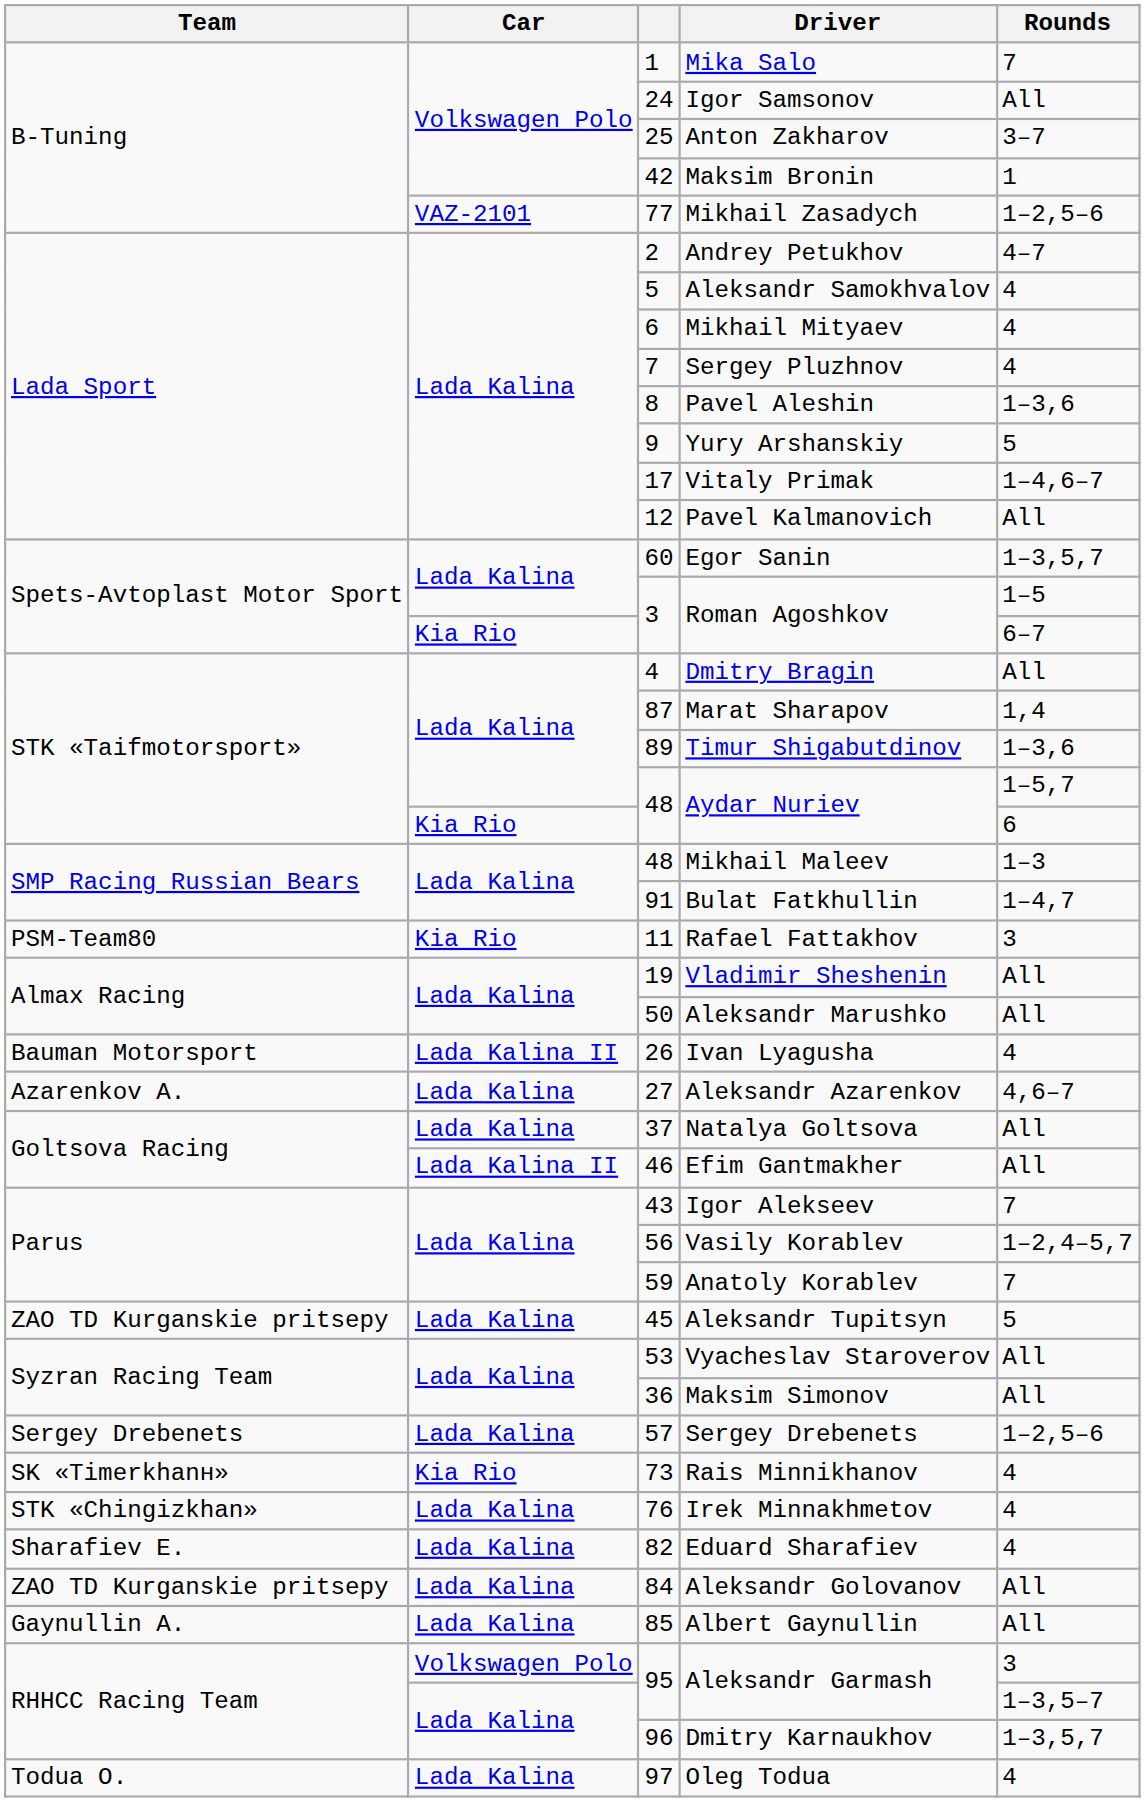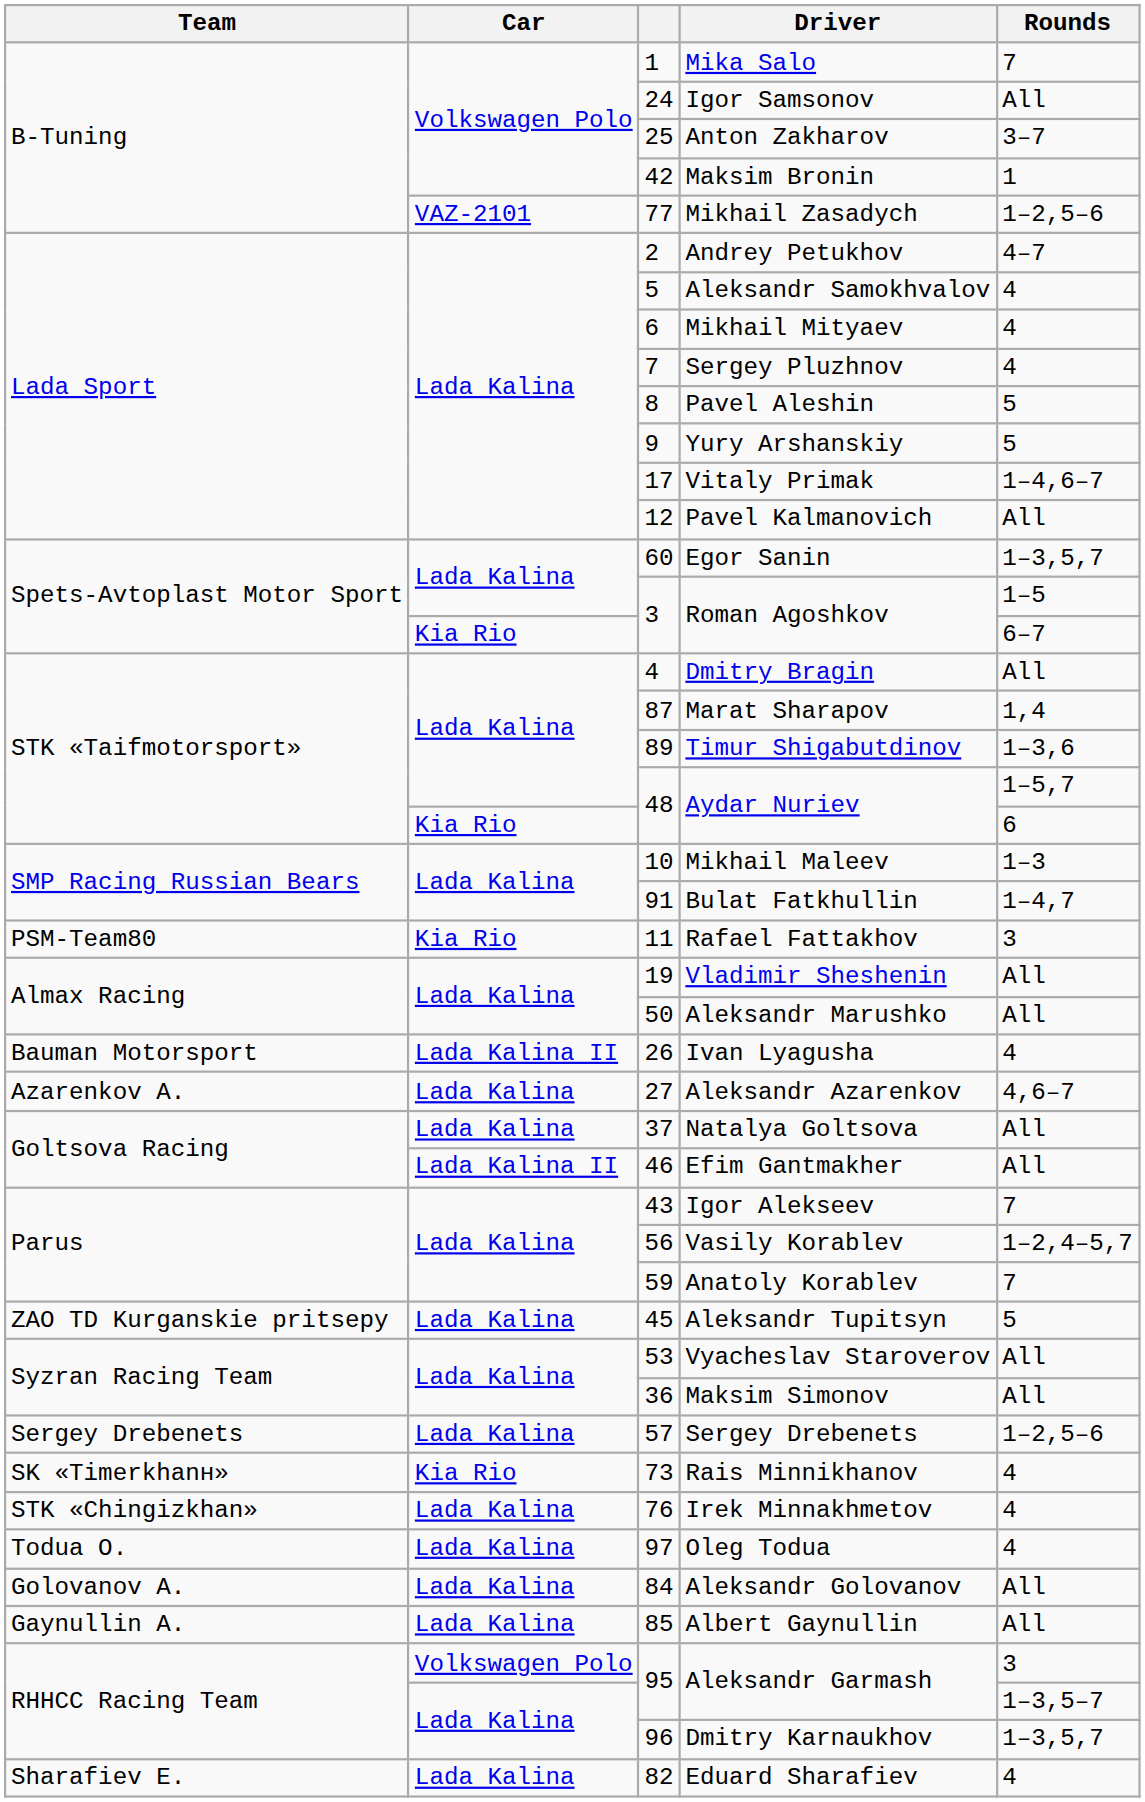 <table class="wikitable" style="font-size: 85%">
 <tr>
 <th>Team</th>
 <th>Car</th>
 <th></th>
 <th>Driver</th>
 <th>Rounds</th>
 </tr>
 <tr>
 <td rowspan=5>B-Tuning</td>
 <td rowspan=4><a href='#'>Volkswagen Polo</a></td>
 <td>1</td>
 <td><a href='#'>Mika Salo</a></td>
 <td>7</td>
 </tr>
 <tr>
 <td>24</td>
 <td>Igor Samsonov</td>
 <td>All</td>
 </tr>
 <tr>
 <td>25</td>
 <td>Anton Zakharov</td>
 <td>3–7</td>
 </tr>
 <tr>
 <td>42</td>
 <td>Maksim Bronin</td>
 <td>1</td>
 </tr>
 <tr>
 <td><a href='#'>VAZ-2101</a></td>
 <td>77</td>
 <td>Mikhail Zasadych</td>
 <td>1–2,5–6</td>
 </tr>
 <tr>
 <td rowspan=8><a href='#'>Lada Sport</a></td>
 <td rowspan=8><a href='#'>Lada Kalina</a></td>
 <td>2</td>
 <td>Andrey Petukhov</td>
 <td>4–7</td>
 </tr>
 <tr>
 <td>5</td>
 <td>Aleksandr Samokhvalov</td>
 <td>4</td>
 </tr>
 <tr>
 <td>6</td>
 <td>Mikhail Mityaev</td>
 <td>4</td>
 </tr>
 <tr>
 <td>7</td>
 <td>Sergey Pluzhnov</td>
 <td>4</td>
 </tr>
 <tr>
 <td>8</td>
 <td>Pavel Aleshin</td>
-<td>1–3,6</td>
+<td>5</td>
 </tr>
 <tr>
 <td>9</td>
 <td>Yury Arshanskiy</td>
 <td>5</td>
 </tr>
 <tr>
 <td>17</td>
 <td>Vitaly Primak</td>
 <td>1–4,6–7</td>
 </tr>
 <tr>
 <td>12</td>
 <td>Pavel Kalmanovich</td>
 <td>All</td>
 </tr>
 <tr>
 <td rowspan=3>Spets-Avtoplast Motor Sport</td>
 <td rowspan=2><a href='#'>Lada Kalina</a></td>
 <td>60</td>
 <td>Egor Sanin</td>
 <td>1–3,5,7</td>
 </tr>
 <tr>
 <td rowspan=2>3</td>
 <td rowspan=2>Roman Agoshkov</td>
 <td>1–5</td>
 </tr>
 <tr>
 <td><a href='#'>Kia Rio</a></td>
 <td>6–7</td>
 </tr>
 <tr>
 <td rowspan=5>STK «Taifmotorsport»</td>
 <td rowspan=4><a href='#'>Lada Kalina</a></td>
 <td>4</td>
 <td><a href='#'>Dmitry Bragin</a></td>
 <td>All</td>
 </tr>
 <tr>
 <td>87</td>
 <td>Marat Sharapov</td>
 <td>1,4</td>
 </tr>
 <tr>
 <td>89</td>
 <td><a href='#'>Timur Shigabutdinov</a></td>
 <td>1–3,6</td>
 </tr>
 <tr>
 <td rowspan=2>48</td>
 <td rowspan=2><a href='#'>Aydar Nuriev</a></td>
 <td>1–5,7</td>
 </tr>
 <tr>
 <td><a href='#'>Kia Rio</a></td>
 <td>6</td>
 </tr>
 <tr>
 <td rowspan=2><a href='#'>SMP Racing Russian Bears</a></td>
 <td rowspan=2><a href='#'>Lada Kalina</a></td>
-<td>48</td>
+<td>10</td>
 <td>Mikhail Maleev</td>
 <td>1–3</td>
 </tr>
 <tr>
 <td>91</td>
 <td>Bulat Fatkhullin</td>
 <td>1–4,7</td>
 </tr>
 <tr>
 <td>PSM-Team80</td>
 <td><a href='#'>Kia Rio</a></td>
 <td>11</td>
 <td>Rafael Fattakhov</td>
 <td>3</td>
 </tr>
 <tr>
 <td rowspan=2>Almax Racing</td>
 <td rowspan=2><a href='#'>Lada Kalina</a></td>
 <td>19</td>
 <td><a href='#'>Vladimir Sheshenin</a></td>
 <td>All</td>
 </tr>
 <tr>
 <td>50</td>
 <td>Aleksandr Marushko</td>
 <td>All</td>
 </tr>
 <tr>
 <td>Bauman Motorsport</td>
 <td><a href='#'>Lada Kalina II</a></td>
 <td>26</td>
 <td>Ivan Lyagusha</td>
 <td>4</td>
 </tr>
 <tr>
 <td>Azarenkov A.</td>
 <td><a href='#'>Lada Kalina</a></td>
 <td>27</td>
 <td>Aleksandr Azarenkov</td>
 <td>4,6–7</td>
 </tr>
 <tr>
 <td rowspan=2>Goltsova Racing</td>
 <td><a href='#'>Lada Kalina</a></td>
 <td>37</td>
 <td>Natalya Goltsova</td>
 <td>All</td>
 </tr>
 <tr>
 <td><a href='#'>Lada Kalina II</a></td>
 <td>46</td>
 <td>Efim Gantmakher</td>
 <td>All</td>
 </tr>
 <tr>
 <td rowspan=3>Parus</td>
 <td rowspan=3><a href='#'>Lada Kalina</a></td>
 <td>43</td>
 <td>Igor Alekseev</td>
 <td>7</td>
 </tr>
 <tr>
 <td>56</td>
 <td>Vasily Korablev</td>
 <td>1–2,4–5,7</td>
 </tr>
 <tr>
 <td>59</td>
 <td>Anatoly Korablev</td>
 <td>7</td>
 </tr>
 <tr>
 <td>ZAO TD Kurganskie pritsepy</td>
 <td><a href='#'>Lada Kalina</a></td>
 <td>45</td>
 <td>Aleksandr Tupitsyn</td>
 <td>5</td>
 </tr>
 <tr>
 <td rowspan=2>Syzran Racing Team</td>
 <td rowspan=2><a href='#'>Lada Kalina</a></td>
 <td>53</td>
 <td>Vyacheslav Staroverov</td>
 <td>All</td>
 </tr>
 <tr>
 <td>36</td>
 <td>Maksim Simonov</td>
 <td>All</td>
 </tr>
 <tr>
 <td>Sergey Drebenets</td>
 <td><a href='#'>Lada Kalina</a></td>
 <td>57</td>
 <td>Sergey Drebenets</td>
 <td>1–2,5–6</td>
 </tr>
 <tr>
 <td>SK «Timerkhanн»</td>
 <td><a href='#'>Kia Rio</a></td>
 <td>73</td>
 <td>Rais Minnikhanov</td>
 <td>4</td>
 </tr>
 <tr>
 <td>STK «Chingizkhan»</td>
 <td><a href='#'>Lada Kalina</a></td>
 <td>76</td>
 <td>Irek Minnakhmetov</td>
 <td>4</td>
 </tr>
 <tr>
-<td>Sharafiev E.</td>
+<td>Todua O.</td>
 <td><a href='#'>Lada Kalina</a></td>
-<td>82</td>
-<td>Eduard Sharafiev</td>
+<td>97</td>
+<td>Oleg Todua</td>
 <td>4</td>
 </tr>
 <tr>
-<td>ZAO TD Kurganskie pritsepy</td>
+<td>Golovanov A.</td>
 <td><a href='#'>Lada Kalina</a></td>
 <td>84</td>
 <td>Aleksandr Golovanov</td>
 <td>All</td>
 </tr>
 <tr>
 <td>Gaynullin A.</td>
 <td><a href='#'>Lada Kalina</a></td>
 <td>85</td>
 <td>Albert Gaynullin</td>
 <td>All</td>
 </tr>
 <tr>
 <td rowspan=3>RHHCC Racing Team</td>
 <td><a href='#'>Volkswagen Polo</a></td>
 <td rowspan=2>95</td>
 <td rowspan=2>Aleksandr Garmash</td>
 <td>3</td>
 </tr>
 <tr>
 <td rowspan=2><a href='#'>Lada Kalina</a></td>
 <td>1–3,5–7</td>
 </tr>
 <tr>
 <td>96</td>
 <td>Dmitry Karnaukhov</td>
 <td>1–3,5,7</td>
 </tr>
 <tr>
-<td>Todua O.</td>
+<td>Sharafiev E.</td>
 <td><a href='#'>Lada Kalina</a></td>
-<td>97</td>
-<td>Oleg Todua</td>
+<td>82</td>
+<td>Eduard Sharafiev</td>
 <td>4</td>
 </tr>
 </table>
